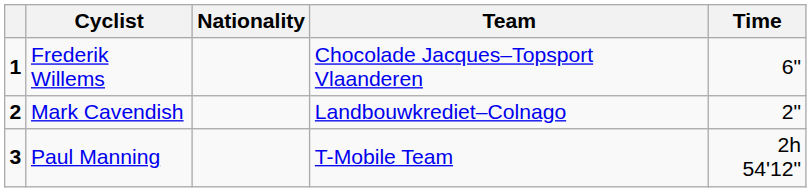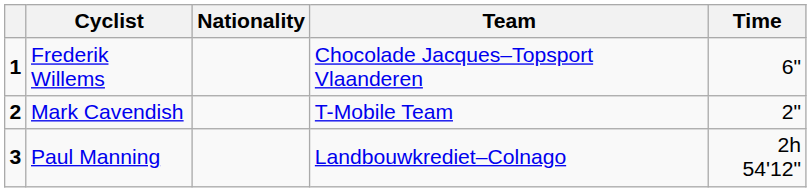 <table class="wikitable">
 <tr>
 <th></th>
 <th>Cyclist</th>
 <th>Nationality</th>
 <th>Team</th>
 <th>Time</th>
 </tr>
 <tr>
 <td><strong>1</strong></td>
 <td><a href='#'>Frederik Willems</a></td>
 <td></td>
 <td><a href='#'>Chocolade Jacques–Topsport Vlaanderen</a></td>
 <td align="right">6"</td>
 </tr>
 <tr>
 <td><strong>2</strong></td>
 <td><a href='#'>Mark Cavendish</a></td>
 <td></td>
-<td><a href='#'>Landbouwkrediet–Colnago</a></td>
+<td><a href='#'>T-Mobile Team</a></td>
 <td align="right">2"</td>
 </tr>
 <tr>
 <td><strong>3</strong></td>
 <td><a href='#'>Paul Manning</a></td>
 <td></td>
-<td><a href='#'>T-Mobile Team</a></td>
+<td><a href='#'>Landbouwkrediet–Colnago</a></td>
 <td align="right">2h 54'12"</td>
 </tr>
 </table>
